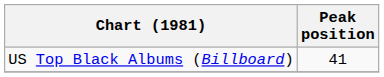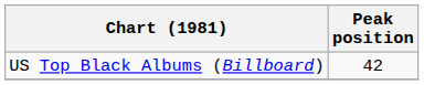 <table class="wikitable">
 <tr>
 <th>Chart (1981)</th>
 <th>Peak<br>position</th>
 </tr>
 <tr>
 <td>US <a href='#'>Top Black Albums</a> (<em><a href='#'>Billboard</a></em>)</td>
-<td style="text-align:center;">41</td>
+<td style="text-align:center;">42</td>
 </tr>
 <tr>
 </tr>
 </table>
